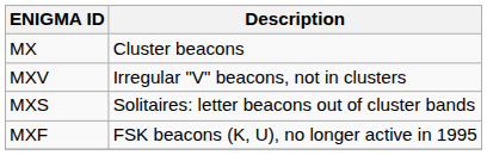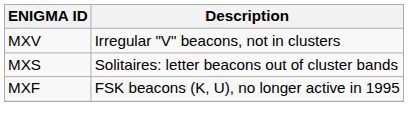 <table class="wikitable">
 <tr>
 <th>ENIGMA ID</th>
 <th>Description</th>
-</tr>
-<tr>
-<td>MX</td>
-<td>Cluster beacons</td>
 </tr>
 <tr>
 <td>MXV</td>
 <td>Irregular "V" beacons, not in clusters</td>
 </tr>
 <tr>
 <td>MXS</td>
 <td>Solitaires: letter beacons out of cluster bands</td>
 </tr>
 <tr>
 <td>MXF</td>
 <td>FSK beacons (K, U), no longer active in 1995</td>
 </tr>
 <tr>
 </tr>
 </table>
